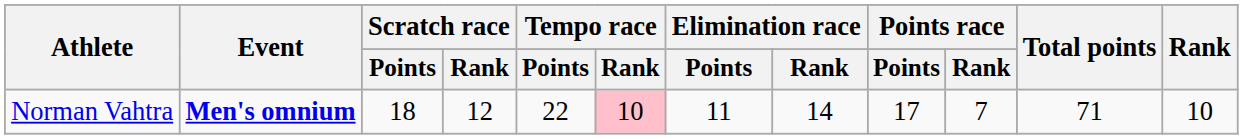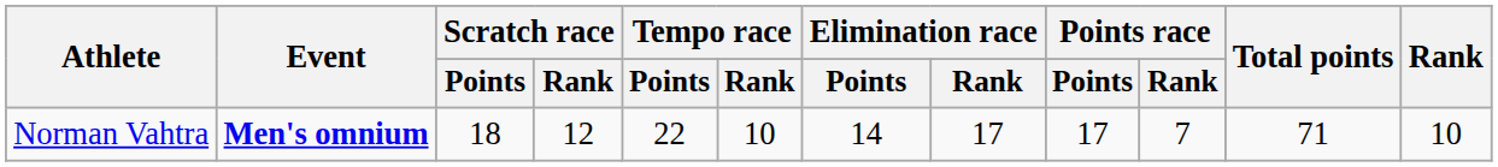 <table class="wikitable" style="text-align:center; font-size:90%">
 <tr>
 <th rowspan=2>Athlete</th>
 <th rowspan=2>Event</th>
 <th colspan=2>Scratch race</th>
 <th colspan=2>Tempo race</th>
 <th colspan=2>Elimination race</th>
 <th colspan=2>Points race</th>
 <th rowspan=2>Total points</th>
 <th rowspan=2>Rank</th>
 </tr>
 <tr style="font-size:95%">
 <th>Points</th>
 <th>Rank</th>
 <th>Points</th>
 <th>Rank</th>
 <th>Points</th>
 <th>Rank</th>
 <th>Points</th>
 <th>Rank</th>
 </tr>
 <tr align=center>
 <td align=left><a href='#'>Norman Vahtra</a></td>
 <td align=left><strong><a href='#'>Men's omnium</a></strong></td>
 <td>18</td>
 <td>12</td>
 <td>22</td>
-<td style="background: pink;">10</td>
-<td>11</td>
+<td>10</td>
 <td>14</td>
+<td>17</td>
 <td>17</td>
 <td>7</td>
 <td>71</td>
 <td>10</td>
 </tr>
 </table>
